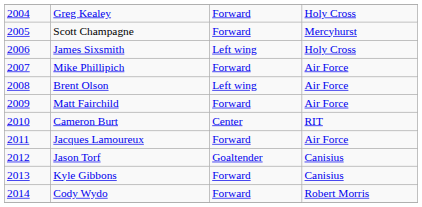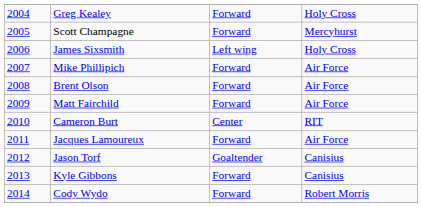 <table class="wikitable sortable"; width=66%>
 <tr>
 </tr>
 <tr>
 <td><a href='#'>2004</a></td>
 <td><a href='#'>Greg Kealey</a></td>
 <td><a href='#'>Forward</a></td>
 <td><a href='#'>Holy Cross</a></td>
 </tr>
 <tr>
 <td><a href='#'>2005</a></td>
 <td>Scott Champagne</td>
 <td><a href='#'>Forward</a></td>
 <td><a href='#'>Mercyhurst</a></td>
 </tr>
 <tr>
 <td><a href='#'>2006</a></td>
 <td><a href='#'>James Sixsmith</a></td>
 <td><a href='#'>Left wing</a></td>
 <td><a href='#'>Holy Cross</a></td>
 </tr>
 <tr>
 <td><a href='#'>2007</a></td>
 <td><a href='#'>Mike Phillipich</a></td>
 <td><a href='#'>Forward</a></td>
 <td><a href='#'>Air Force</a></td>
 </tr>
 <tr>
 <td><a href='#'>2008</a></td>
 <td><a href='#'>Brent Olson</a></td>
-<td><a href='#'>Left wing</a></td>
+<td><a href='#'>Forward</a></td>
 <td><a href='#'>Air Force</a></td>
 </tr>
 <tr>
 <td><a href='#'>2009</a></td>
 <td><a href='#'>Matt Fairchild</a></td>
 <td><a href='#'>Forward</a></td>
 <td><a href='#'>Air Force</a></td>
 </tr>
 <tr>
 <td><a href='#'>2010</a></td>
 <td><a href='#'>Cameron Burt</a></td>
 <td><a href='#'>Center</a></td>
 <td><a href='#'>RIT</a></td>
 </tr>
 <tr>
 <td><a href='#'>2011</a></td>
 <td><a href='#'>Jacques Lamoureux</a></td>
 <td><a href='#'>Forward</a></td>
 <td><a href='#'>Air Force</a></td>
 </tr>
 <tr>
 <td><a href='#'>2012</a></td>
 <td><a href='#'>Jason Torf</a></td>
 <td><a href='#'>Goaltender</a></td>
 <td><a href='#'>Canisius</a></td>
 </tr>
 <tr>
 <td><a href='#'>2013</a></td>
 <td><a href='#'>Kyle Gibbons</a></td>
 <td><a href='#'>Forward</a></td>
 <td><a href='#'>Canisius</a></td>
 </tr>
 <tr>
 <td><a href='#'>2014</a></td>
 <td><a href='#'>Cody Wydo</a></td>
 <td><a href='#'>Forward</a></td>
 <td><a href='#'>Robert Morris</a></td>
 </tr>
 <tr>
 </tr>
 </table>
